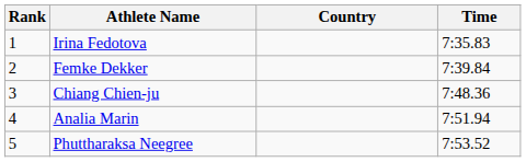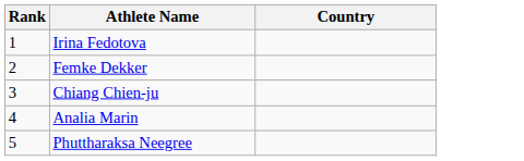 <table class="wikitable sortable">
 <tr>
 <th width=25>Rank</th>
 <th width=200>Athlete Name</th>
 <th width=175>Country</th>
-<th width=75>Time</th>
 </tr>
 <tr>
 <td>1</td>
 <td><a href='#'>Irina Fedotova</a></td>
 <td></td>
-<td>7:35.83</td>
 </tr>
 <tr>
 <td>2</td>
 <td><a href='#'>Femke Dekker</a></td>
 <td></td>
-<td>7:39.84</td>
 </tr>
 <tr>
 <td>3</td>
 <td><a href='#'>Chiang Chien-ju</a></td>
 <td></td>
-<td>7:48.36</td>
 </tr>
 <tr>
 <td>4</td>
 <td><a href='#'>Analia Marin</a></td>
 <td></td>
-<td>7:51.94</td>
 </tr>
 <tr>
 <td>5</td>
 <td><a href='#'>Phuttharaksa Neegree</a></td>
 <td></td>
-<td>7:53.52</td>
 </tr>
 </table>
